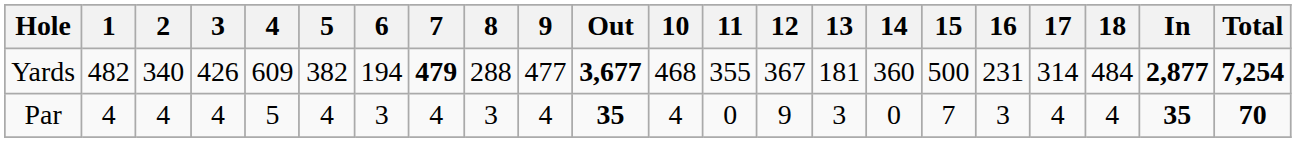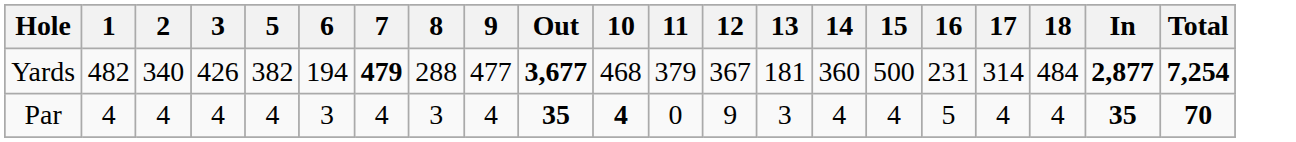 <table class="wikitable" style="text-align:center">
 <tr>
 <th align="center">Hole</th>
 <th>1</th>
 <th>2</th>
 <th>3</th>
-<th>4</th>
 <th>5</th>
 <th>6</th>
 <th>7</th>
 <th>8</th>
 <th>9</th>
 <th>Out</th>
 <th>10</th>
 <th>11</th>
 <th>12</th>
 <th>13</th>
 <th>14</th>
 <th>15</th>
 <th>16</th>
 <th>17</th>
 <th>18</th>
 <th>In</th>
 <th>Total</th>
 </tr>
 <tr>
 <td align="center">Yards</td>
 <td>482</td>
 <td>340</td>
 <td>426</td>
-<td>609</td>
 <td>382</td>
 <td>194</td>
 <td><strong>479</strong></td>
 <td>288</td>
 <td>477</td>
 <td><strong>3,677</strong></td>
 <td>468</td>
-<td>355</td>
+<td>379</td>
 <td>367</td>
 <td>181</td>
 <td>360</td>
 <td>500</td>
 <td>231</td>
 <td>314</td>
 <td>484</td>
 <td><strong>2,877</strong></td>
 <td><strong>7,254</strong></td>
 </tr>
 <tr>
 <td align="center">Par</td>
 <td>4</td>
 <td>4</td>
 <td>4</td>
-<td>5</td>
 <td>4</td>
 <td>3</td>
 <td>4</td>
 <td>3</td>
 <td>4</td>
 <td><strong>35</strong></td>
-<td>4</td>
+<td><strong>4</strong></td>
 <td>0</td>
 <td>9</td>
 <td>3</td>
-<td>0</td>
-<td>7</td>
-<td>3</td>
+<td>4</td>
+<td>4</td>
+<td>5</td>
 <td>4</td>
 <td>4</td>
 <td><strong>35</strong></td>
 <td><strong>70</strong></td>
 </tr>
 </table>
